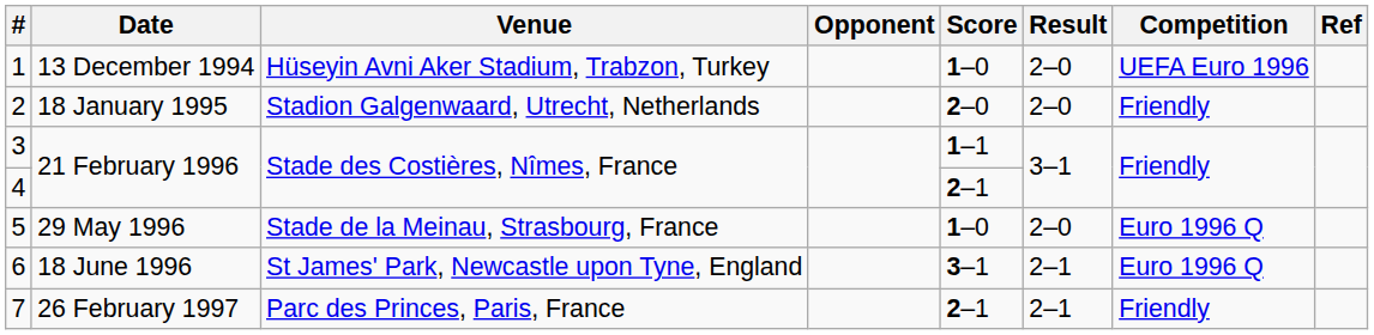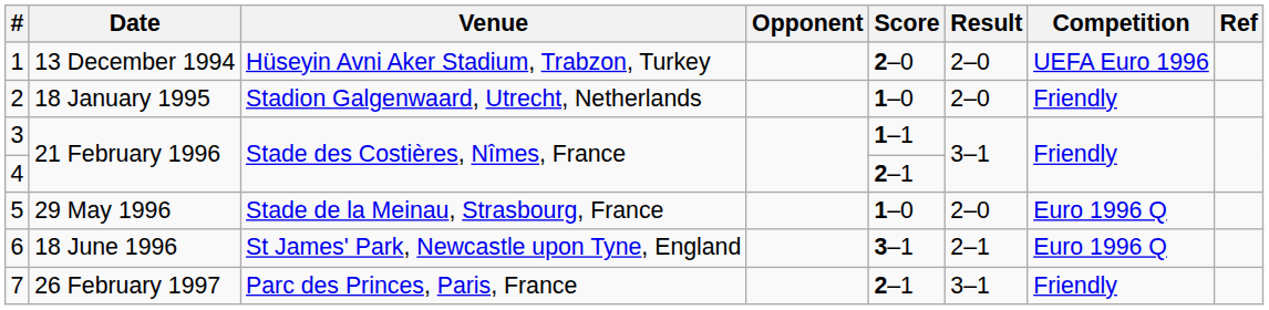 <table class="wikitable">
 <tr>
 <th>#</th>
 <th>Date</th>
 <th>Venue</th>
 <th>Opponent</th>
 <th>Score</th>
 <th>Result</th>
 <th>Competition</th>
 <th>Ref</th>
 </tr>
 <tr>
 <td>1</td>
 <td>13 December 1994</td>
 <td><a href='#'>Hüseyin Avni Aker Stadium</a>, <a href='#'>Trabzon</a>, Turkey</td>
 <td></td>
-<td><strong>1</strong>–0</td>
+<td><strong>2</strong>–0</td>
 <td>2–0</td>
 <td><a href='#'>UEFA Euro 1996</a></td>
 <td align="center"></td>
 </tr>
 <tr>
 <td>2</td>
 <td>18 January 1995</td>
 <td><a href='#'>Stadion Galgenwaard</a>, <a href='#'>Utrecht</a>, Netherlands</td>
 <td></td>
-<td><strong>2</strong>–0</td>
+<td><strong>1</strong>–0</td>
 <td>2–0</td>
 <td><a href='#'>Friendly</a></td>
 <td align="center"></td>
 </tr>
 <tr>
 <td>3</td>
 <td rowspan="2">21 February 1996</td>
 <td rowspan="2"><a href='#'>Stade des Costières</a>, <a href='#'>Nîmes</a>, France</td>
 <td rowspan="2"></td>
 <td><strong>1</strong>–1</td>
 <td rowspan="2">3–1</td>
 <td rowspan="2"><a href='#'>Friendly</a></td>
 <td rowspan="2" align="center"></td>
 </tr>
 <tr>
 <td>4</td>
 <td><strong>2</strong>–1</td>
 </tr>
 <tr>
 <td>5</td>
 <td>29 May 1996</td>
 <td><a href='#'>Stade de la Meinau</a>, <a href='#'>Strasbourg</a>, France</td>
 <td></td>
 <td><strong>1</strong>–0</td>
 <td>2–0</td>
 <td><a href='#'>Euro 1996 Q</a></td>
 <td align="center"></td>
 </tr>
 <tr>
 <td>6</td>
 <td>18 June 1996</td>
 <td><a href='#'>St James' Park</a>, <a href='#'>Newcastle upon Tyne</a>, England</td>
 <td></td>
 <td><strong>3</strong>–1</td>
 <td>2–1</td>
 <td><a href='#'>Euro 1996 Q</a></td>
 <td align="center"></td>
 </tr>
 <tr>
 <td>7</td>
 <td>26 February 1997</td>
 <td><a href='#'>Parc des Princes</a>, <a href='#'>Paris</a>, France</td>
 <td></td>
 <td><strong>2</strong>–1</td>
-<td>2–1</td>
+<td>3–1</td>
 <td><a href='#'>Friendly</a></td>
 <td align="center"></td>
 </tr>
 </table>
